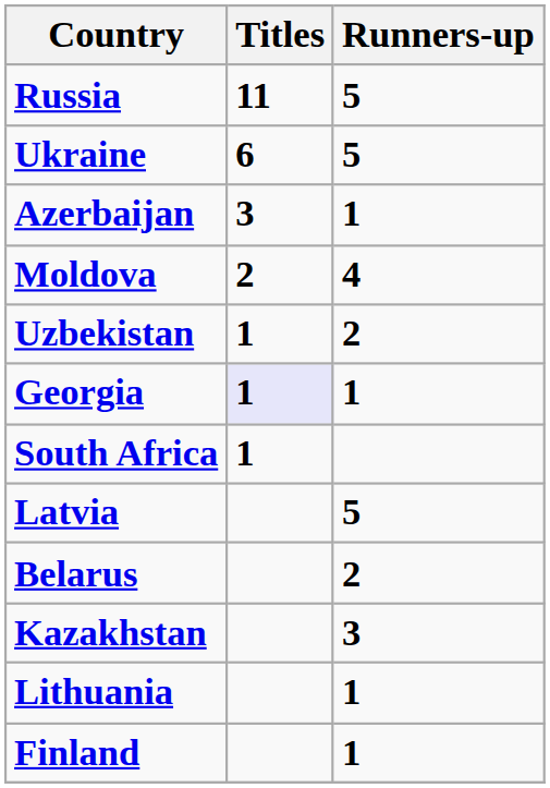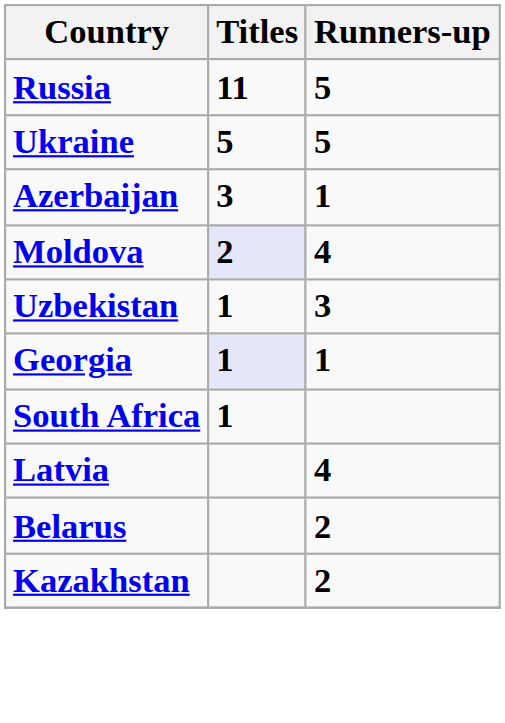 <table class="wikitable">
 <tr>
 <th>Country</th>
 <th>Titles</th>
 <th>Runners-up</th>
 </tr>
 <tr>
 <td> <strong><a href='#'>Russia</a></strong></td>
 <td><strong>11</strong></td>
 <td><strong>5</strong></td>
 </tr>
 <tr>
 <td> <strong><a href='#'>Ukraine</a></strong></td>
-<td><strong>6</strong></td>
+<td><strong>5</strong></td>
 <td><strong>5</strong></td>
 </tr>
 <tr>
 <td> <strong><a href='#'>Azerbaijan</a></strong></td>
 <td><strong>3</strong></td>
 <td><strong>1</strong></td>
 </tr>
 <tr>
 <td> <strong><a href='#'>Moldova</a></strong></td>
-<td><strong>2</strong></td>
+<td style="background: lavender;"><strong>2</strong></td>
 <td><strong>4</strong></td>
 </tr>
 <tr>
 <td> <strong><a href='#'>Uzbekistan</a></strong></td>
 <td><strong>1</strong></td>
-<td><strong>2</strong></td>
+<td><strong>3</strong></td>
 </tr>
 <tr>
 <td> <strong><a href='#'>Georgia</a></strong></td>
 <td style="background: lavender;"><strong>1</strong></td>
 <td><strong>1</strong></td>
 </tr>
 <tr>
 <td> <strong><a href='#'>South Africa</a></strong></td>
 <td><strong>1</strong></td>
 <td></td>
 </tr>
 <tr>
 <td> <strong><a href='#'>Latvia</a></strong></td>
 <td></td>
-<td><strong>5</strong></td>
+<td><strong>4</strong></td>
 </tr>
 <tr>
 <td> <strong><a href='#'>Belarus</a></strong></td>
 <td></td>
 <td><strong>2</strong></td>
 </tr>
 <tr>
 <td> <strong><a href='#'>Kazakhstan</a></strong></td>
 <td></td>
-<td><strong>3</strong></td>
-</tr>
-<tr>
-<td> <strong><a href='#'>Lithuania</a></strong></td>
-<td></td>
-<td><strong>1</strong></td>
-</tr>
-<tr>
-<td> <strong><a href='#'>Finland</a></strong></td>
-<td></td>
-<td><strong>1</strong></td>
+<td><strong>2</strong></td>
 </tr>
 <tr>
 </tr>
 </table>
